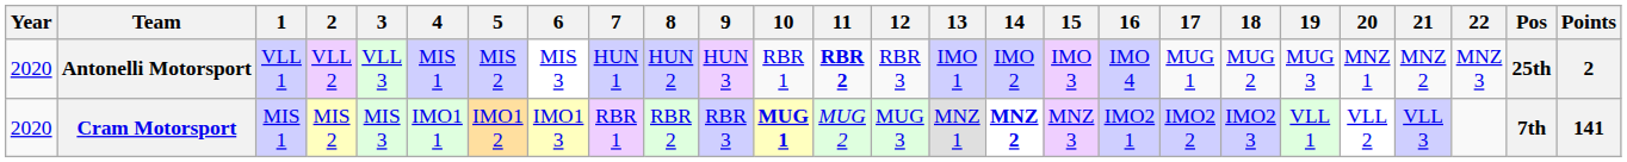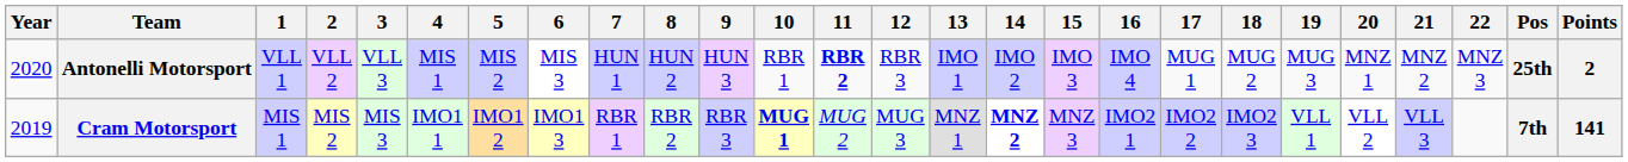 <table class="wikitable" style="text-align:center; font-size:85%">
 <tr>
 <th>Year</th>
 <th>Team</th>
 <th>1</th>
 <th>2</th>
 <th>3</th>
 <th>4</th>
 <th>5</th>
 <th>6</th>
 <th>7</th>
 <th>8</th>
 <th>9</th>
 <th>10</th>
 <th>11</th>
 <th>12</th>
 <th>13</th>
 <th>14</th>
 <th>15</th>
 <th>16</th>
 <th>17</th>
 <th>18</th>
 <th>19</th>
 <th>20</th>
 <th>21</th>
 <th>22</th>
 <th>Pos</th>
 <th>Points</th>
 </tr>
 <tr>
 <td><a href='#'>2020</a></td>
 <th nowrap>Antonelli Motorsport</th>
 <td style="background:#CFCFFF;"><a href='#'>VLL<br>1</a><br></td>
 <td style="background:#EFCFFF;"><a href='#'>VLL<br>2</a><br></td>
 <td style="background:#DFFFDF;"><a href='#'>VLL<br>3</a><br></td>
 <td style="background:#CFCFFF;"><a href='#'>MIS<br>1</a><br></td>
 <td style="background:#CFCFFF;"><a href='#'>MIS<br>2</a><br></td>
 <td style="background:#FFFFFF;"><a href='#'>MIS<br>3</a><br></td>
 <td style="background:#CFCFFF;"><a href='#'>HUN<br>1</a><br></td>
 <td style="background:#CFCFFF;"><a href='#'>HUN<br>2</a><br></td>
 <td style="background:#EFCFFF;"><a href='#'>HUN<br>3</a><br></td>
 <td style="background:#;"><a href='#'>RBR<br>1</a></td>
 <td style="background:#;"><strong><a href='#'>RBR<br>2</a></strong></td>
 <td style="background:#;"><a href='#'>RBR<br>3</a></td>
 <td style="background:#CFCFFF;"><a href='#'>IMO<br>1</a><br></td>
 <td style="background:#CFCFFF;"><a href='#'>IMO<br>2</a><br></td>
 <td style="background:#EFCFFF;"><a href='#'>IMO<br>3</a><br></td>
 <td style="background:#CFCFFF;"><a href='#'>IMO<br>4</a><br></td>
 <td style="background:#;"><a href='#'>MUG<br>1</a></td>
 <td style="background:#;"><a href='#'>MUG<br>2</a></td>
 <td style="background:#;"><a href='#'>MUG<br>3</a></td>
 <td style="background:#;"><a href='#'>MNZ<br>1</a></td>
 <td style="background:#;"><a href='#'>MNZ<br>2</a></td>
 <td style="background:#;"><a href='#'>MNZ<br>3</a></td>
 <th>25th</th>
 <th>2</th>
 </tr>
 <tr>
-<td><a href='#'>2020</a></td>
+<td><a href='#'>2019</a></td>
 <th nowrap><a href='#'>Cram Motorsport</a></th>
 <td style="background:#CFCFFF;"><a href='#'>MIS<br>1</a><br></td>
 <td style="background:#FFFFBF;"><a href='#'>MIS<br>2</a><br></td>
 <td style="background:#DFFFDF;"><a href='#'>MIS<br>3</a><br></td>
 <td style="background:#DFFFDF;"><a href='#'>IMO1<br>1</a><br></td>
 <td style="background:#FFDF9F;"><a href='#'>IMO1<br>2</a><br></td>
 <td style="background:#FFFFBF;"><a href='#'>IMO1<br>3</a><br></td>
 <td style="background:#EFCFFF;"><a href='#'>RBR<br>1</a><br></td>
 <td style="background:#DFFFDF;"><a href='#'>RBR<br>2</a><br></td>
 <td style="background:#CFCFFF;"><a href='#'>RBR<br>3</a><br></td>
 <td style="background:#FFFFBF;"><strong><a href='#'>MUG<br>1</a></strong><br></td>
 <td style="background:#DFFFDF;"><em><a href='#'>MUG<br>2</a></em><br></td>
 <td style="background:#DFFFDF;"><a href='#'>MUG<br>3</a><br></td>
 <td style="background:#DFDFDF;"><a href='#'>MNZ<br>1</a><br></td>
 <td style="background:#FFFFFF;"><strong><a href='#'>MNZ<br>2</a></strong><br></td>
 <td style="background:#EFCFFF;"><a href='#'>MNZ<br>3</a><br></td>
 <td style="background:#CFCFFF;"><a href='#'>IMO2<br>1</a><br></td>
 <td style="background:#CFCFFF;"><a href='#'>IMO2<br>2</a><br></td>
 <td style="background:#CFCFFF;"><a href='#'>IMO2<br>3</a><br></td>
 <td style="background:#DFFFDF;"><a href='#'>VLL<br>1</a><br></td>
 <td style="background:#FFFFFF;"><a href='#'>VLL<br>2</a><br></td>
 <td style="background:#CFCFFF;"><a href='#'>VLL<br>3</a><br></td>
 <td></td>
 <th>7th</th>
 <th>141</th>
 </tr>
 </table>
